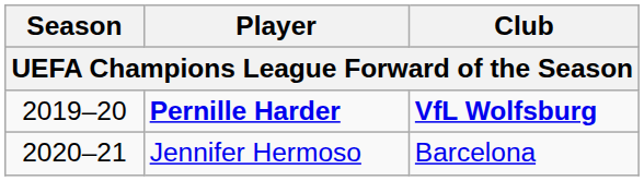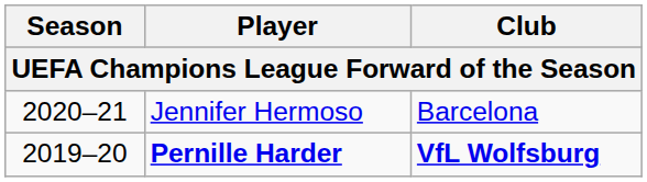 <table class="sortable wikitable">
 <tr>
 <th>Season</th>
 <th>Player</th>
 <th>Club</th>
 </tr>
 <tr>
 <th colspan="3">UEFA Champions League Forward of the Season</th>
 </tr>
 <tr>
+<td align="center">2020–21</td>
+<td> <a href='#'>Jennifer Hermoso</a></td>
+<td> <a href='#'>Barcelona</a></td>
+</tr>
+<tr>
 <td align="center">2019–20</td>
 <td> <strong><a href='#'>Pernille Harder</a></strong></td>
 <td> <strong><a href='#'>VfL Wolfsburg</a></strong></td>
 </tr>
-<tr>
-<td align="center">2020–21</td>
-<td> <a href='#'>Jennifer Hermoso</a></td>
-<td> <a href='#'>Barcelona</a></td>
-</tr>
 </table>
